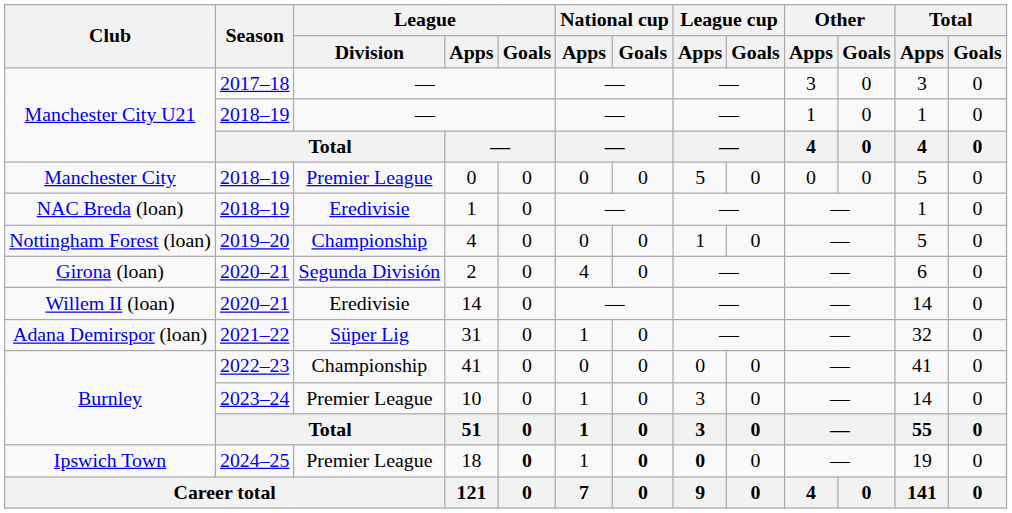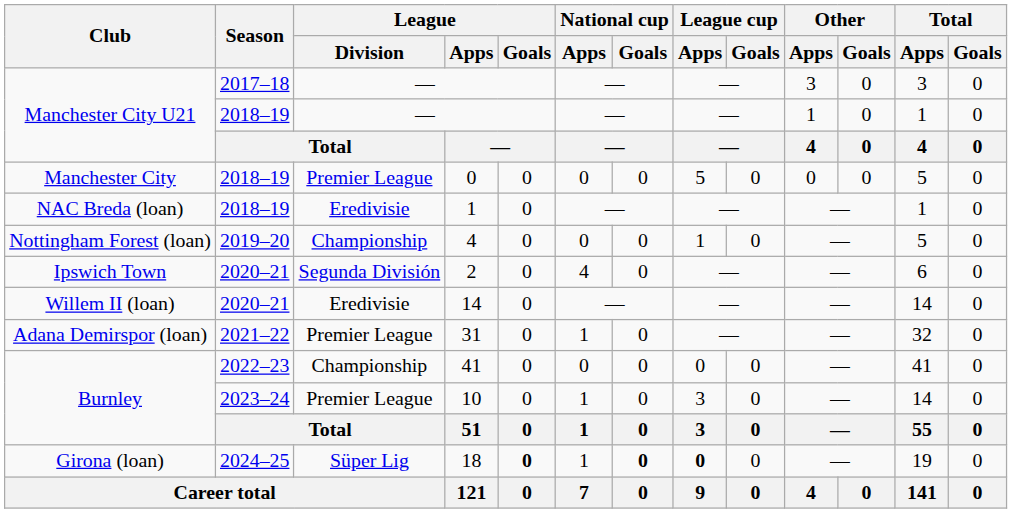 <table class="wikitable" style="text-align: center">
 <tr>
 <th rowspan="2">Club</th>
 <th rowspan="2">Season</th>
 <th colspan="3">League</th>
 <th colspan="2">National cup</th>
 <th colspan="2">League cup</th>
 <th colspan="2">Other</th>
 <th colspan="2">Total</th>
 </tr>
 <tr>
 <th>Division</th>
 <th>Apps</th>
 <th>Goals</th>
 <th>Apps</th>
 <th>Goals</th>
 <th>Apps</th>
 <th>Goals</th>
 <th>Apps</th>
 <th>Goals</th>
 <th>Apps</th>
 <th>Goals</th>
 </tr>
 <tr>
 <td rowspan="3"><a href='#'>Manchester City U21</a></td>
 <td><a href='#'>2017–18</a></td>
 <td colspan="3">—</td>
 <td colspan="2">—</td>
 <td colspan="2">—</td>
 <td>3</td>
 <td>0</td>
 <td>3</td>
 <td>0</td>
 </tr>
 <tr>
 <td><a href='#'>2018–19</a></td>
 <td colspan="3">—</td>
 <td colspan="2">—</td>
 <td colspan="2">—</td>
 <td>1</td>
 <td>0</td>
 <td>1</td>
 <td>0</td>
 </tr>
 <tr>
 <th colspan="2">Total</th>
 <th colspan="2">—</th>
 <th colspan="2">—</th>
 <th colspan="2">—</th>
 <th>4</th>
 <th>0</th>
 <th>4</th>
 <th>0</th>
 </tr>
 <tr>
 <td><a href='#'>Manchester City</a></td>
 <td><a href='#'>2018–19</a></td>
 <td><a href='#'>Premier League</a></td>
 <td>0</td>
 <td>0</td>
 <td>0</td>
 <td>0</td>
 <td>5</td>
 <td>0</td>
 <td>0</td>
 <td>0</td>
 <td>5</td>
 <td>0</td>
 </tr>
 <tr>
 <td><a href='#'>NAC Breda</a> (loan)</td>
 <td><a href='#'>2018–19</a></td>
 <td><a href='#'>Eredivisie</a></td>
 <td>1</td>
 <td>0</td>
 <td colspan="2">—</td>
 <td colspan="2">—</td>
 <td colspan="2">—</td>
 <td>1</td>
 <td>0</td>
 </tr>
 <tr>
 <td><a href='#'>Nottingham Forest</a> (loan)</td>
 <td><a href='#'>2019–20</a></td>
 <td><a href='#'>Championship</a></td>
 <td>4</td>
 <td>0</td>
 <td>0</td>
 <td>0</td>
 <td>1</td>
 <td>0</td>
 <td colspan="2">—</td>
 <td>5</td>
 <td>0</td>
 </tr>
 <tr>
-<td><a href='#'>Girona</a> (loan)</td>
+<td><a href='#'>Ipswich Town</a></td>
 <td><a href='#'>2020–21</a></td>
 <td><a href='#'>Segunda División</a></td>
 <td>2</td>
 <td>0</td>
 <td>4</td>
 <td>0</td>
 <td colspan="2">—</td>
 <td colspan="2">—</td>
 <td>6</td>
 <td>0</td>
 </tr>
 <tr>
 <td><a href='#'>Willem II</a> (loan)</td>
 <td><a href='#'>2020–21</a></td>
 <td>Eredivisie</td>
 <td>14</td>
 <td>0</td>
 <td colspan="2">—</td>
 <td colspan="2">—</td>
 <td colspan="2">—</td>
 <td>14</td>
 <td>0</td>
 </tr>
 <tr>
 <td><a href='#'>Adana Demirspor</a> (loan)</td>
 <td><a href='#'>2021–22</a></td>
-<td><a href='#'>Süper Lig</a></td>
+<td>Premier League</td>
 <td>31</td>
 <td>0</td>
 <td>1</td>
 <td>0</td>
 <td colspan="2">—</td>
 <td colspan="2">—</td>
 <td>32</td>
 <td>0</td>
 </tr>
 <tr>
 <td rowspan="3"><a href='#'>Burnley</a></td>
 <td><a href='#'>2022–23</a></td>
 <td>Championship</td>
 <td>41</td>
 <td>0</td>
 <td>0</td>
 <td>0</td>
 <td>0</td>
 <td>0</td>
 <td colspan="2">—</td>
 <td>41</td>
 <td>0</td>
 </tr>
 <tr>
 <td><a href='#'>2023–24</a></td>
 <td>Premier League</td>
 <td>10</td>
 <td>0</td>
 <td>1</td>
 <td>0</td>
 <td>3</td>
 <td>0</td>
 <td colspan="2">—</td>
 <td>14</td>
 <td>0</td>
 </tr>
 <tr>
 <th colspan="2">Total</th>
 <th>51</th>
 <th>0</th>
 <th>1</th>
 <th>0</th>
 <th>3</th>
 <th>0</th>
 <th colspan="2">—</th>
 <th>55</th>
 <th>0</th>
 </tr>
 <tr>
-<td><a href='#'>Ipswich Town</a></td>
+<td><a href='#'>Girona</a> (loan)</td>
 <td><a href='#'>2024–25</a></td>
-<td>Premier League</td>
+<td><a href='#'>Süper Lig</a></td>
 <td>18</td>
 <td><strong>0</strong></td>
 <td>1</td>
 <td><strong>0</strong></td>
 <td><strong>0</strong></td>
 <td>0</td>
 <td colspan="2">—</td>
 <td>19</td>
 <td>0</td>
 </tr>
 <tr>
 <th colspan="3">Career total</th>
 <th>121</th>
 <th>0</th>
 <th>7</th>
 <th>0</th>
 <th>9</th>
 <th>0</th>
 <th>4</th>
 <th>0</th>
 <th>141</th>
 <th>0</th>
 </tr>
 </table>
